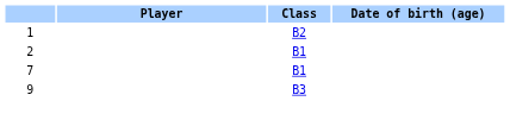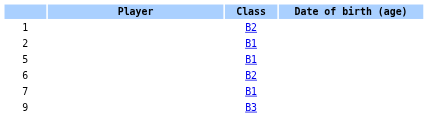 <table class="sortable" border="0" cellspacing="2" cellpadding="2">
 <tr style="background-color:#AAD0FF">
 <th width=8%></th>
 <th width=34%>Player</th>
 <th width=10%>Class</th>
 <th width=28%>Date of birth (age)</th>
 </tr>
 <tr>
 <td style="text-align: center;">1</td>
 <td></td>
 <td style="text-align: center;"><a href='#'>B2</a></td>
 <td style="text-align: center;"></td>
 </tr>
 <tr>
 <td style="text-align: center;">2</td>
 <td></td>
 <td style="text-align: center;"><a href='#'>B1</a></td>
 <td style="text-align: center;"></td>
 </tr>
 <tr>
+<td style="text-align: center;">5</td>
+<td></td>
+<td style="text-align: center;"><a href='#'>B1</a></td>
+<td style="text-align: center;"></td>
+</tr>
+<tr>
+<td style="text-align: center;">6</td>
+<td></td>
+<td style="text-align: center;"><a href='#'>B2</a></td>
+<td style="text-align: center;"></td>
+</tr>
+<tr>
 <td style="text-align: center;">7</td>
 <td></td>
 <td style="text-align: center;"><a href='#'>B1</a></td>
 <td style="text-align: center;"></td>
 </tr>
 <tr>
 <td style="text-align: center;">9</td>
 <td></td>
 <td style="text-align: center;"><a href='#'>B3</a></td>
 <td style="text-align: center;"></td>
 </tr>
 </table>
